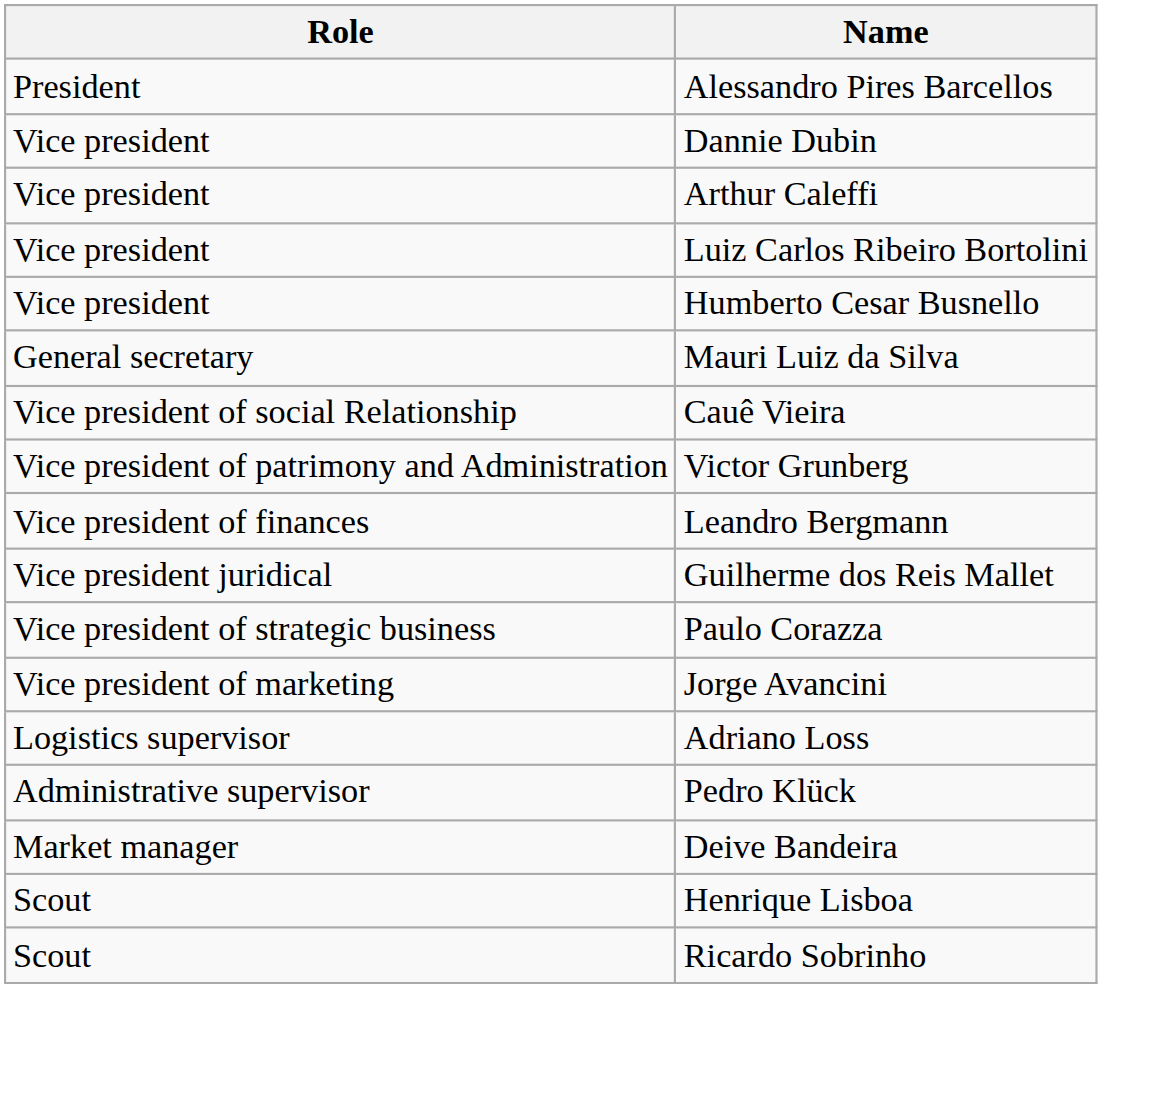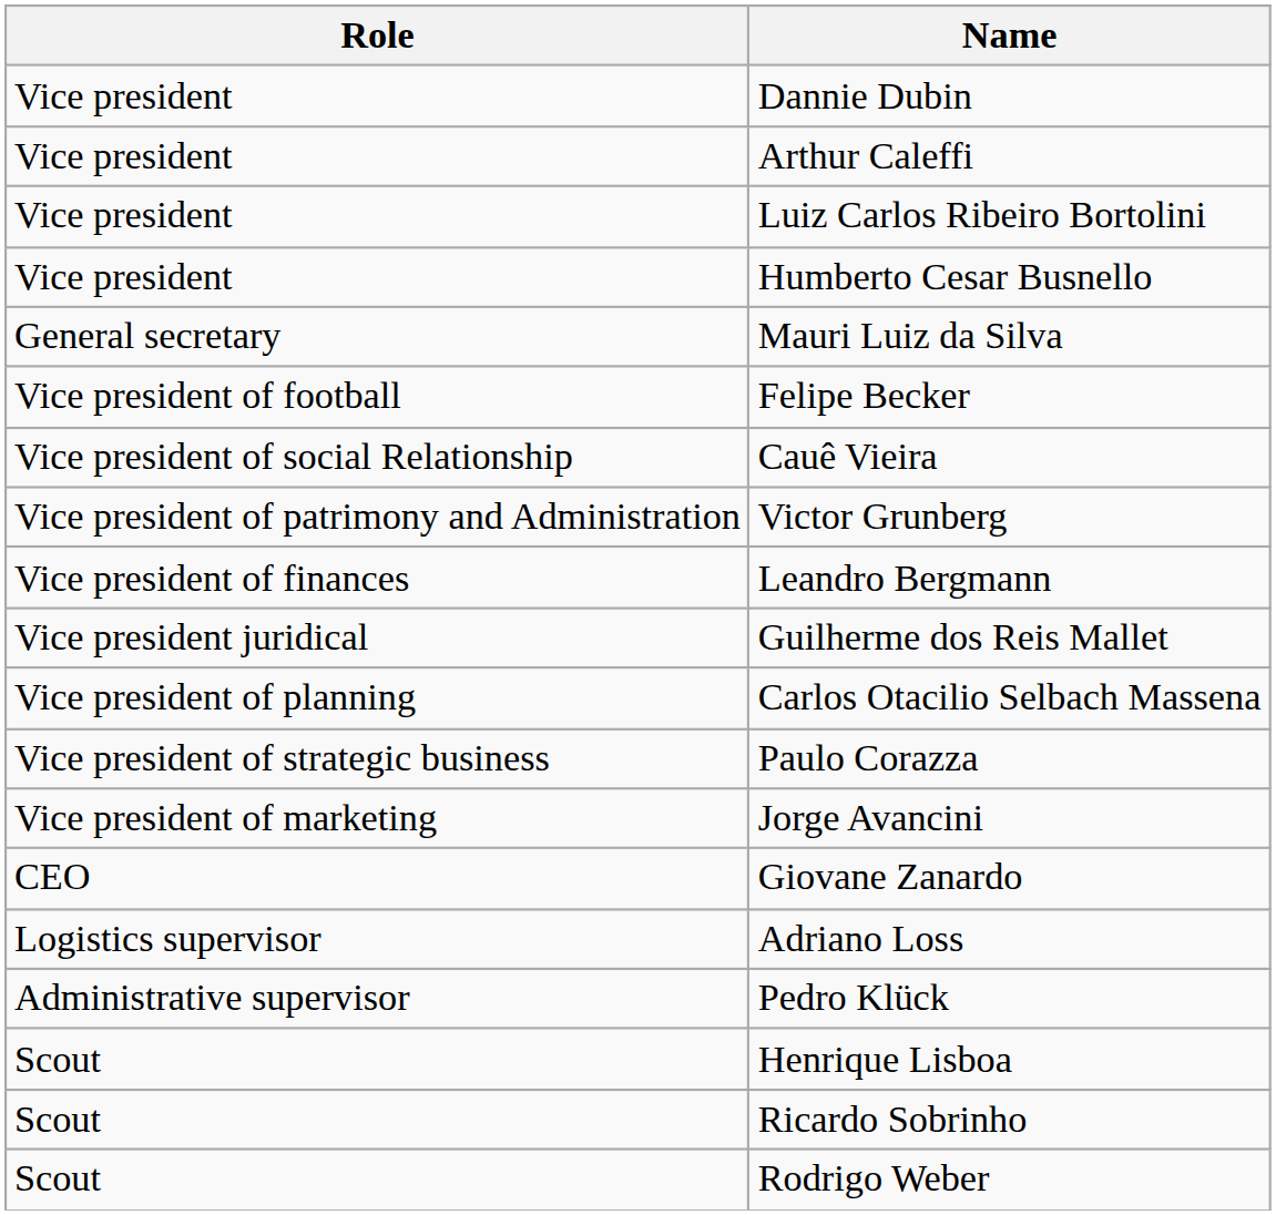 <table class="wikitable">
 <tr>
 <th>Role</th>
 <th>Name</th>
-</tr>
-<tr>
-<td>President</td>
-<td>Alessandro Pires Barcellos</td>
 </tr>
 <tr>
 <td>Vice president</td>
 <td>Dannie Dubin</td>
 </tr>
 <tr>
 <td>Vice president</td>
 <td>Arthur Caleffi</td>
 </tr>
 <tr>
 <td>Vice president</td>
 <td>Luiz Carlos Ribeiro Bortolini</td>
 </tr>
 <tr>
 <td>Vice president</td>
 <td>Humberto Cesar Busnello</td>
 </tr>
 <tr>
 <td>General secretary</td>
 <td>Mauri Luiz da Silva</td>
 </tr>
 <tr>
+<td>Vice president of football</td>
+<td>Felipe Becker</td>
+</tr>
+<tr>
 <td>Vice president of social Relationship</td>
 <td>Cauê Vieira</td>
 </tr>
 <tr>
 <td>Vice president of patrimony and Administration</td>
 <td>Victor Grunberg</td>
 </tr>
 <tr>
 <td>Vice president of finances</td>
 <td>Leandro Bergmann</td>
 </tr>
 <tr>
 <td>Vice president juridical</td>
 <td>Guilherme dos Reis Mallet</td>
 </tr>
 <tr>
+<td>Vice president of planning</td>
+<td>Carlos Otacilio Selbach Massena</td>
+</tr>
+<tr>
 <td>Vice president of strategic business</td>
 <td>Paulo Corazza</td>
 </tr>
 <tr>
 <td>Vice president of marketing</td>
 <td>Jorge Avancini</td>
+</tr>
+<tr>
+<td>CEO</td>
+<td>Giovane Zanardo</td>
 </tr>
 <tr>
 <td>Logistics supervisor</td>
 <td>Adriano Loss</td>
 </tr>
 <tr>
 <td>Administrative supervisor</td>
 <td>Pedro Klück</td>
 </tr>
 <tr>
-<td>Market manager</td>
-<td>Deive Bandeira</td>
-</tr>
-<tr>
 <td>Scout</td>
 <td>Henrique Lisboa</td>
 </tr>
 <tr>
 <td>Scout</td>
 <td>Ricardo Sobrinho</td>
 </tr>
+<tr>
+<td>Scout</td>
+<td>Rodrigo Weber</td>
+</tr>
 </table>
